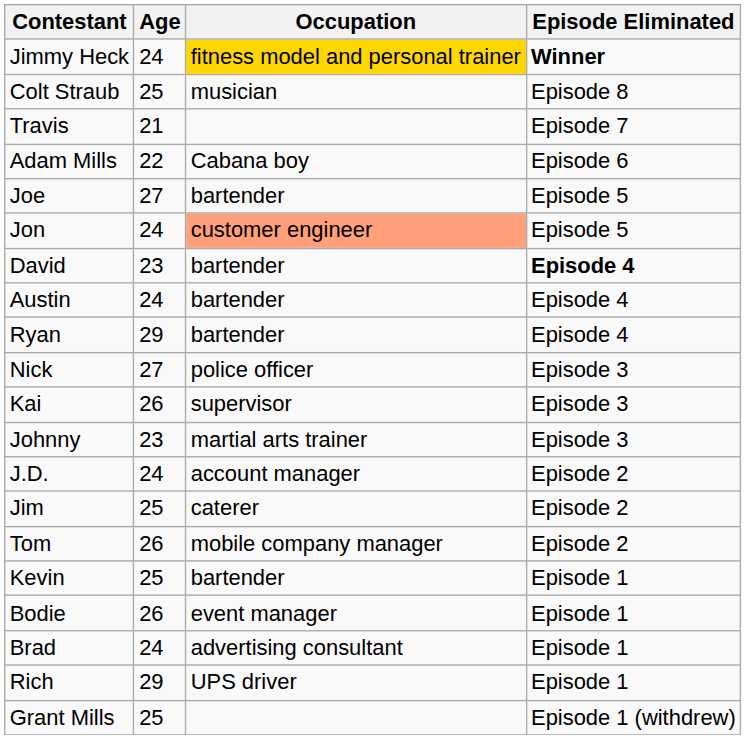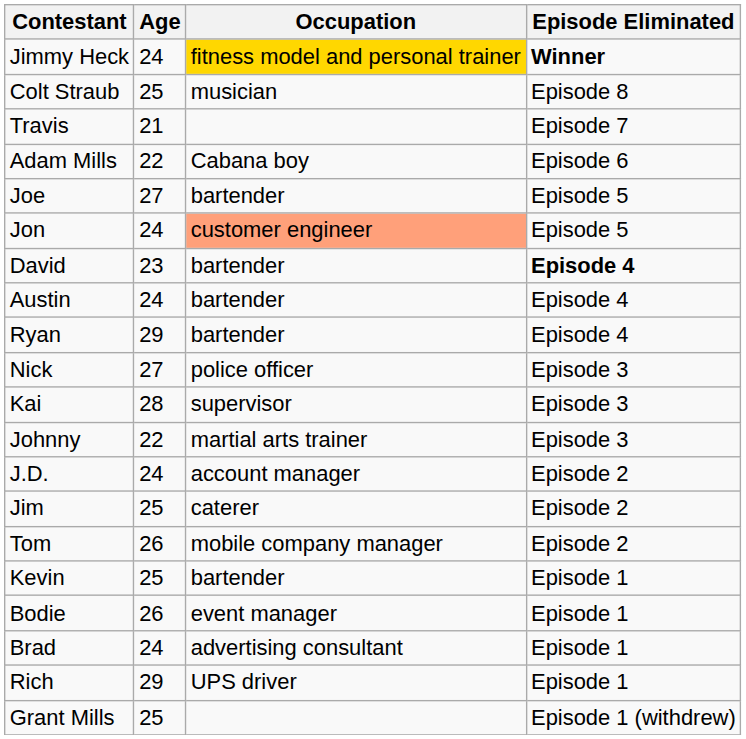 <table class="wikitable sortable">
 <tr>
 <th>Contestant</th>
 <th>Age</th>
 <th>Occupation</th>
 <th>Episode Eliminated</th>
 </tr>
 <tr>
 <td>Jimmy Heck</td>
 <td>24</td>
 <td style="background: gold;">fitness model and personal trainer</td>
 <td><strong>Winner</strong></td>
 </tr>
 <tr>
 <td>Colt Straub</td>
 <td>25</td>
 <td>musician</td>
 <td>Episode 8</td>
 </tr>
 <tr>
 <td>Travis</td>
 <td>21</td>
 <td></td>
 <td>Episode 7</td>
 </tr>
 <tr>
 <td>Adam Mills</td>
 <td>22</td>
 <td>Cabana boy</td>
 <td>Episode 6</td>
 </tr>
 <tr>
 <td>Joe</td>
 <td>27</td>
 <td>bartender</td>
 <td>Episode 5</td>
 </tr>
 <tr>
 <td>Jon</td>
 <td>24</td>
 <td style="background: lightsalmon;">customer engineer</td>
 <td>Episode 5</td>
 </tr>
 <tr>
 <td>David</td>
 <td>23</td>
 <td>bartender</td>
 <td><strong>Episode 4</strong></td>
 </tr>
 <tr>
 <td>Austin</td>
 <td>24</td>
 <td>bartender</td>
 <td>Episode 4</td>
 </tr>
 <tr>
 <td>Ryan</td>
 <td>29</td>
 <td>bartender</td>
 <td>Episode 4</td>
 </tr>
 <tr>
 <td>Nick</td>
 <td>27</td>
 <td>police officer</td>
 <td>Episode 3</td>
 </tr>
 <tr>
 <td>Kai</td>
-<td>26</td>
+<td>28</td>
 <td>supervisor</td>
 <td>Episode 3</td>
 </tr>
 <tr>
 <td>Johnny</td>
-<td>23</td>
+<td>22</td>
 <td>martial arts trainer</td>
 <td>Episode 3</td>
 </tr>
 <tr>
 <td>J.D.</td>
 <td>24</td>
 <td>account manager</td>
 <td>Episode 2</td>
 </tr>
 <tr>
 <td>Jim</td>
 <td>25</td>
 <td>caterer</td>
 <td>Episode 2</td>
 </tr>
 <tr>
 <td>Tom</td>
 <td>26</td>
 <td>mobile company manager</td>
 <td>Episode 2</td>
 </tr>
 <tr>
 <td>Kevin</td>
 <td>25</td>
 <td>bartender</td>
 <td>Episode 1</td>
 </tr>
 <tr>
 <td>Bodie</td>
 <td>26</td>
 <td>event manager</td>
 <td>Episode 1</td>
 </tr>
 <tr>
 <td>Brad</td>
 <td>24</td>
 <td>advertising consultant</td>
 <td>Episode 1</td>
 </tr>
 <tr>
 <td>Rich</td>
 <td>29</td>
 <td>UPS driver</td>
 <td>Episode 1</td>
 </tr>
 <tr>
 <td>Grant  Mills</td>
 <td>25</td>
 <td></td>
 <td>Episode 1 (withdrew)</td>
 </tr>
 </table>
